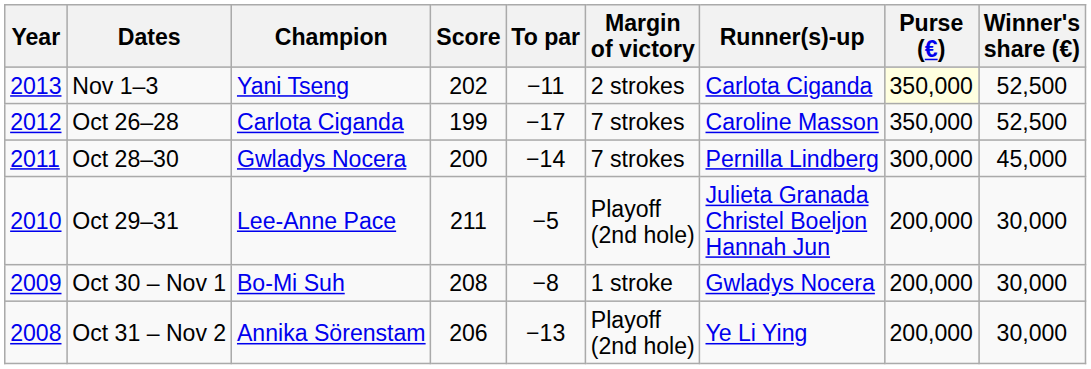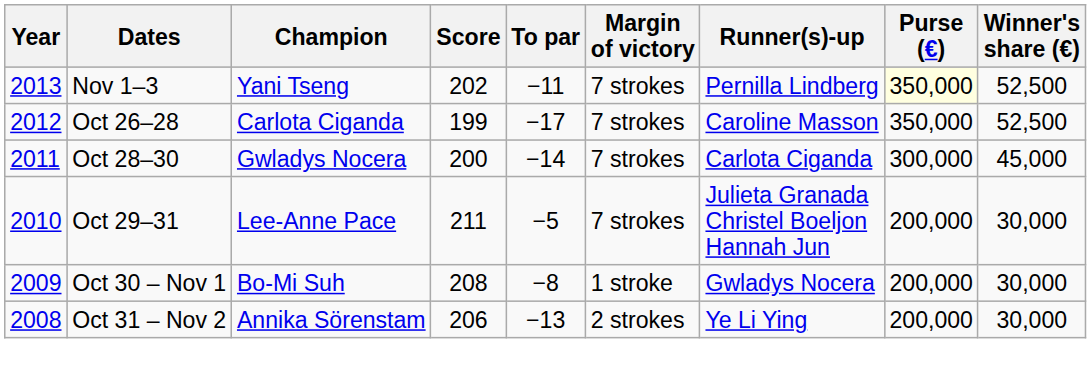 <table class="wikitable" style="font-size:95%">
 <tr>
 <th>Year</th>
 <th>Dates</th>
 <th>Champion</th>
 <th>Score</th>
 <th>To par</th>
 <th>Margin<br>of victory</th>
 <th>Runner(s)-up</th>
 <th>Purse<br>(<a href='#'>€</a>)</th>
 <th>Winner's<br>share (€)</th>
 </tr>
 <tr>
 <td><a href='#'>2013</a></td>
 <td>Nov 1–3</td>
 <td> <a href='#'>Yani Tseng</a></td>
 <td align=center>202</td>
 <td align=center>−11</td>
-<td>2 strokes</td>
-<td> <a href='#'>Carlota Ciganda</a></td>
+<td>7 strokes</td>
+<td> <a href='#'>Pernilla Lindberg</a></td>
 <td align=center style="background: lightyellow;">350,000</td>
 <td align=center>52,500</td>
 </tr>
 <tr>
 <td><a href='#'>2012</a></td>
 <td>Oct 26–28</td>
 <td> <a href='#'>Carlota Ciganda</a></td>
 <td align=center>199</td>
 <td align=center>−17</td>
 <td>7 strokes</td>
 <td> <a href='#'>Caroline Masson</a></td>
 <td align=center>350,000</td>
 <td align=center>52,500</td>
 </tr>
 <tr>
 <td><a href='#'>2011</a></td>
 <td>Oct 28–30</td>
 <td> <a href='#'>Gwladys Nocera</a></td>
 <td align=center>200</td>
 <td align=center>−14</td>
 <td>7 strokes</td>
-<td> <a href='#'>Pernilla Lindberg</a></td>
+<td> <a href='#'>Carlota Ciganda</a></td>
 <td align=center>300,000</td>
 <td align=center>45,000</td>
 </tr>
 <tr>
 <td><a href='#'>2010</a></td>
 <td>Oct 29–31</td>
 <td> <a href='#'>Lee-Anne Pace</a></td>
 <td align=center>211</td>
 <td align=center>−5</td>
-<td>Playoff<br>(2nd hole)</td>
+<td>7 strokes</td>
 <td> <a href='#'>Julieta Granada</a><br> <a href='#'>Christel Boeljon</a><br> <a href='#'>Hannah Jun</a></td>
 <td align=center>200,000</td>
 <td align=center>30,000</td>
 </tr>
 <tr>
 <td><a href='#'>2009</a></td>
 <td>Oct 30 – Nov 1</td>
 <td> <a href='#'>Bo-Mi Suh</a></td>
 <td align=center>208</td>
 <td align=center>−8</td>
 <td>1 stroke</td>
 <td> <a href='#'>Gwladys Nocera</a></td>
 <td align=center>200,000</td>
 <td align=center>30,000</td>
 </tr>
 <tr>
 <td><a href='#'>2008</a></td>
 <td>Oct 31 – Nov 2</td>
 <td> <a href='#'>Annika Sörenstam</a></td>
 <td align=center>206</td>
 <td align=center>−13</td>
-<td>Playoff<br>(2nd hole)</td>
+<td>2 strokes</td>
 <td> <a href='#'>Ye Li Ying</a></td>
 <td align=center>200,000</td>
 <td align=center>30,000</td>
 </tr>
 </table>
